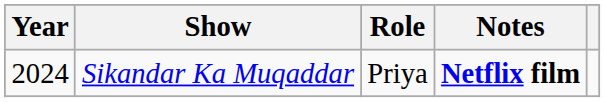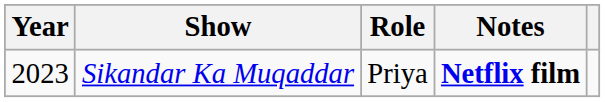 <table class="wikitable sortable">
 <tr>
 <th>Year</th>
 <th>Show</th>
 <th>Role</th>
 <th>Notes</th>
 <th></th>
 </tr>
 <tr>
-<td>2024</td>
+<td>2023</td>
 <td><em><a href='#'>Sikandar Ka Muqaddar</a></em></td>
 <td>Priya</td>
 <td><strong><a href='#'>Netflix</a> film</strong></td>
 <td></td>
 </tr>
 </table>
